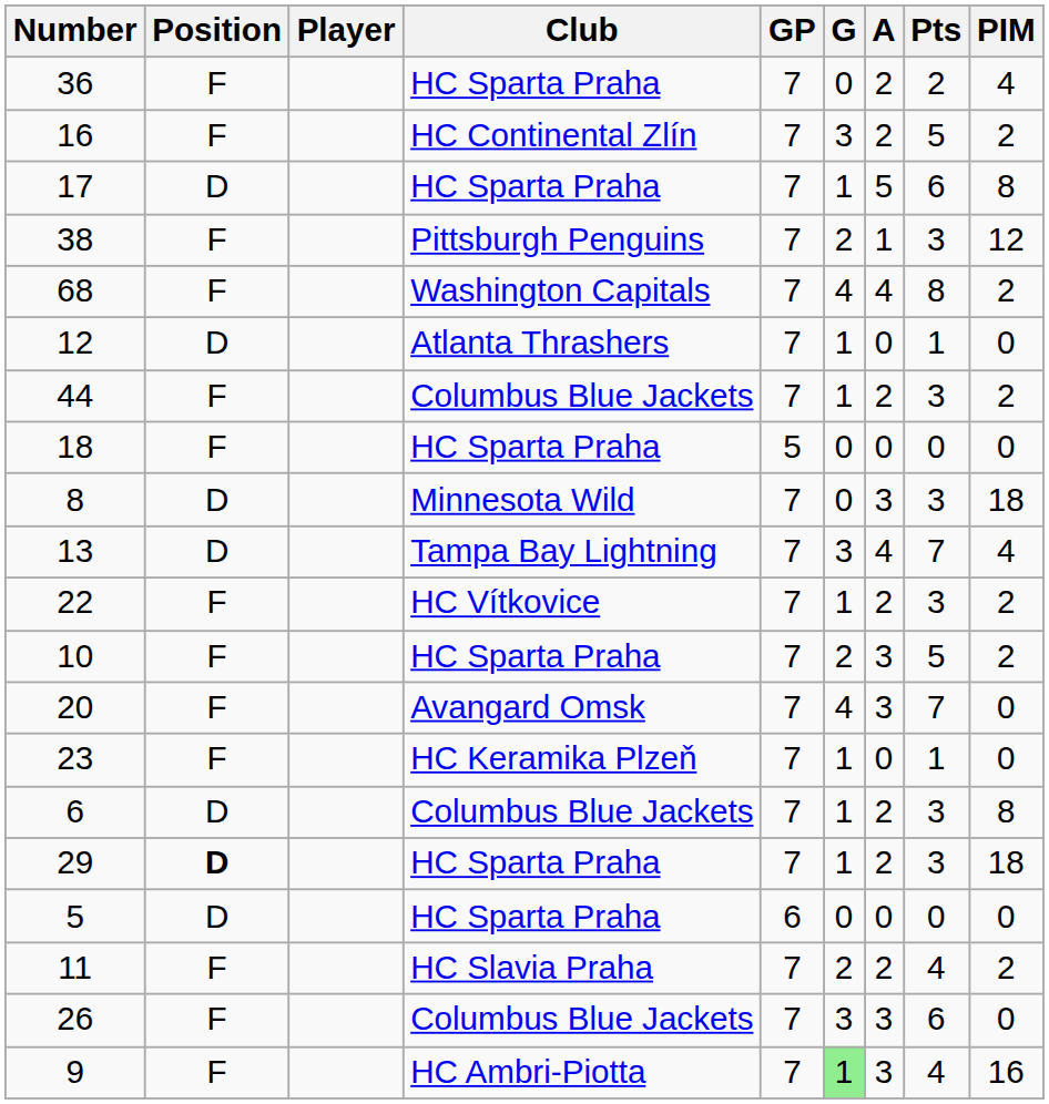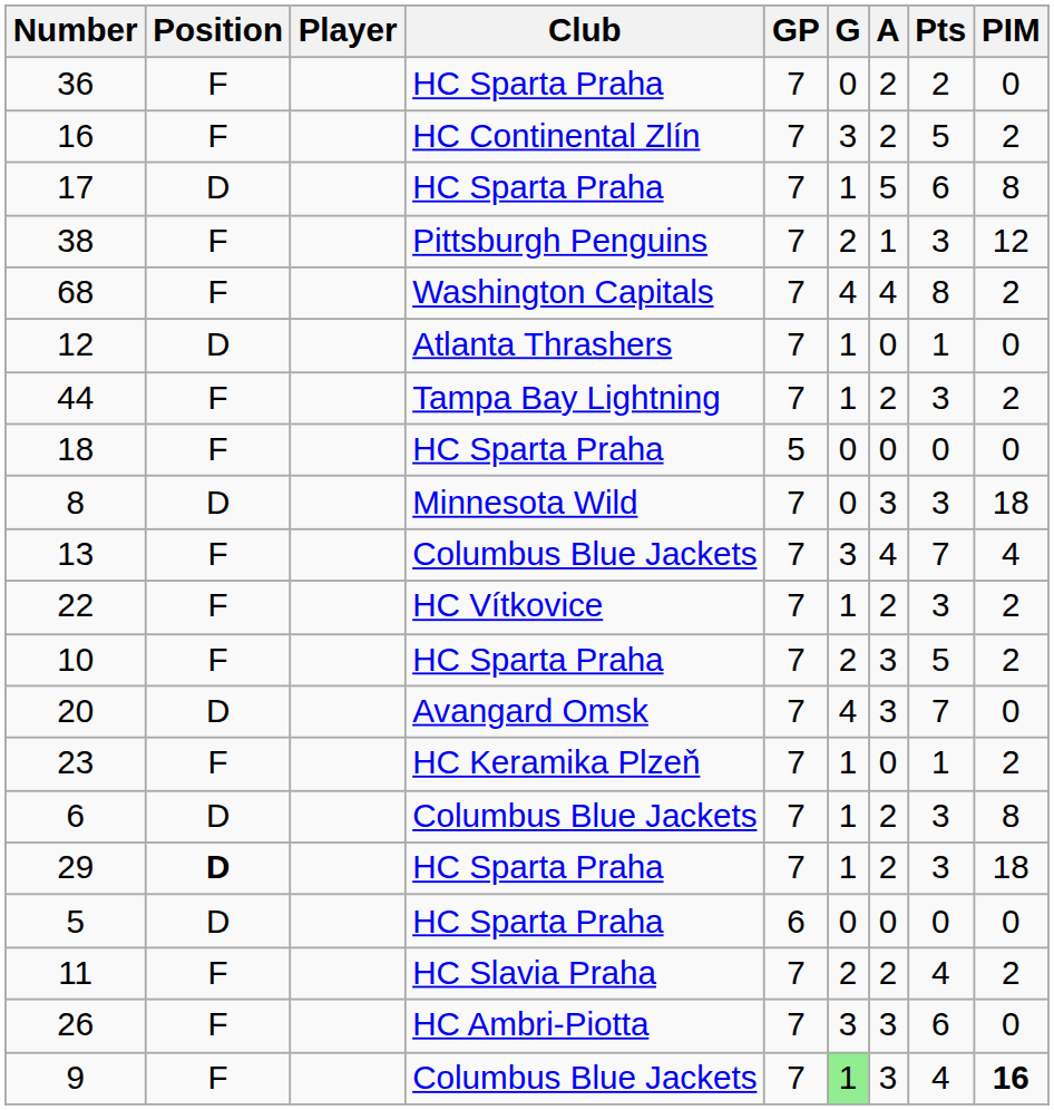 <table class="wikitable sortable" style="text-align: center;">
 <tr>
 <th>Number</th>
 <th>Position</th>
 <th>Player</th>
 <th>Club</th>
 <th>GP</th>
 <th>G</th>
 <th>A</th>
 <th>Pts</th>
 <th>PIM</th>
 </tr>
 <tr>
 <td>36</td>
 <td>F</td>
 <td align=left></td>
 <td align=left><a href='#'>HC Sparta Praha</a></td>
 <td>7</td>
 <td>0</td>
 <td>2</td>
 <td>2</td>
-<td>4</td>
+<td>0</td>
 </tr>
 <tr>
 <td>16</td>
 <td>F</td>
 <td align=left></td>
 <td align=left><a href='#'>HC Continental Zlín</a></td>
 <td>7</td>
 <td>3</td>
 <td>2</td>
 <td>5</td>
 <td>2</td>
 </tr>
 <tr>
 <td>17</td>
 <td>D</td>
 <td align=left></td>
 <td align=left><a href='#'>HC Sparta Praha</a></td>
 <td>7</td>
 <td>1</td>
 <td>5</td>
 <td>6</td>
 <td>8</td>
 </tr>
 <tr>
 <td>38</td>
 <td>F</td>
 <td align=left></td>
 <td align=left><a href='#'>Pittsburgh Penguins</a></td>
 <td>7</td>
 <td>2</td>
 <td>1</td>
 <td>3</td>
 <td>12</td>
 </tr>
 <tr>
 <td>68</td>
 <td>F</td>
 <td align=left></td>
 <td align=left><a href='#'>Washington Capitals</a></td>
 <td>7</td>
 <td>4</td>
 <td>4</td>
 <td>8</td>
 <td>2</td>
 </tr>
 <tr>
 <td>12</td>
 <td>D</td>
 <td align=left></td>
 <td align=left><a href='#'>Atlanta Thrashers</a></td>
 <td>7</td>
 <td>1</td>
 <td>0</td>
 <td>1</td>
 <td>0</td>
 </tr>
 <tr>
 <td>44</td>
 <td>F</td>
 <td align=left></td>
-<td align=left><a href='#'>Columbus Blue Jackets</a></td>
+<td align=left><a href='#'>Tampa Bay Lightning</a></td>
 <td>7</td>
 <td>1</td>
 <td>2</td>
 <td>3</td>
 <td>2</td>
 </tr>
 <tr>
 <td>18</td>
 <td>F</td>
 <td align=left></td>
 <td align=left><a href='#'>HC Sparta Praha</a></td>
 <td>5</td>
 <td>0</td>
 <td>0</td>
 <td>0</td>
 <td>0</td>
 </tr>
 <tr>
 <td>8</td>
 <td>D</td>
 <td align=left></td>
 <td align=left><a href='#'>Minnesota Wild</a></td>
 <td>7</td>
 <td>0</td>
 <td>3</td>
 <td>3</td>
 <td>18</td>
 </tr>
 <tr>
 <td>13</td>
-<td>D</td>
+<td>F</td>
 <td align=left></td>
-<td align=left><a href='#'>Tampa Bay Lightning</a></td>
+<td align=left><a href='#'>Columbus Blue Jackets</a></td>
 <td>7</td>
 <td>3</td>
 <td>4</td>
 <td>7</td>
 <td>4</td>
 </tr>
 <tr>
 <td>22</td>
 <td>F</td>
 <td align=left></td>
 <td align=left><a href='#'>HC Vítkovice</a></td>
 <td>7</td>
 <td>1</td>
 <td>2</td>
 <td>3</td>
 <td>2</td>
 </tr>
 <tr>
 <td>10</td>
 <td>F</td>
 <td align=left></td>
 <td align=left><a href='#'>HC Sparta Praha</a></td>
 <td>7</td>
 <td>2</td>
 <td>3</td>
 <td>5</td>
 <td>2</td>
 </tr>
 <tr>
 <td>20</td>
-<td>F</td>
+<td>D</td>
 <td align=left></td>
 <td align=left><a href='#'>Avangard Omsk</a></td>
 <td>7</td>
 <td>4</td>
 <td>3</td>
 <td>7</td>
 <td>0</td>
 </tr>
 <tr>
 <td>23</td>
 <td>F</td>
 <td align=left></td>
 <td align=left><a href='#'>HC Keramika Plzeň</a></td>
 <td>7</td>
 <td>1</td>
 <td>0</td>
 <td>1</td>
-<td>0</td>
+<td>2</td>
 </tr>
 <tr>
 <td>6</td>
 <td>D</td>
 <td align=left></td>
 <td align=left><a href='#'>Columbus Blue Jackets</a></td>
 <td>7</td>
 <td>1</td>
 <td>2</td>
 <td>3</td>
 <td>8</td>
 </tr>
 <tr>
 <td>29</td>
 <td><strong>D</strong></td>
 <td align=left></td>
 <td align=left><a href='#'>HC Sparta Praha</a></td>
 <td>7</td>
 <td>1</td>
 <td>2</td>
 <td>3</td>
 <td>18</td>
 </tr>
 <tr>
 <td>5</td>
 <td>D</td>
 <td align=left></td>
 <td align=left><a href='#'>HC Sparta Praha</a></td>
 <td>6</td>
 <td>0</td>
 <td>0</td>
 <td>0</td>
 <td>0</td>
 </tr>
 <tr>
 <td>11</td>
 <td>F</td>
 <td align=left></td>
 <td align=left><a href='#'>HC Slavia Praha</a></td>
 <td>7</td>
 <td>2</td>
 <td>2</td>
 <td>4</td>
 <td>2</td>
 </tr>
 <tr>
 <td>26</td>
 <td>F</td>
 <td align=left></td>
-<td align=left><a href='#'>Columbus Blue Jackets</a></td>
+<td align=left><a href='#'>HC Ambri-Piotta</a></td>
 <td>7</td>
 <td>3</td>
 <td>3</td>
 <td>6</td>
 <td>0</td>
 </tr>
 <tr>
 <td>9</td>
 <td>F</td>
 <td align=left></td>
-<td align=left><a href='#'>HC Ambri-Piotta</a></td>
+<td align=left><a href='#'>Columbus Blue Jackets</a></td>
 <td>7</td>
 <td style="background: lightgreen;">1</td>
 <td>3</td>
 <td>4</td>
-<td>16</td>
+<td><strong>16</strong></td>
 </tr>
 </table>
